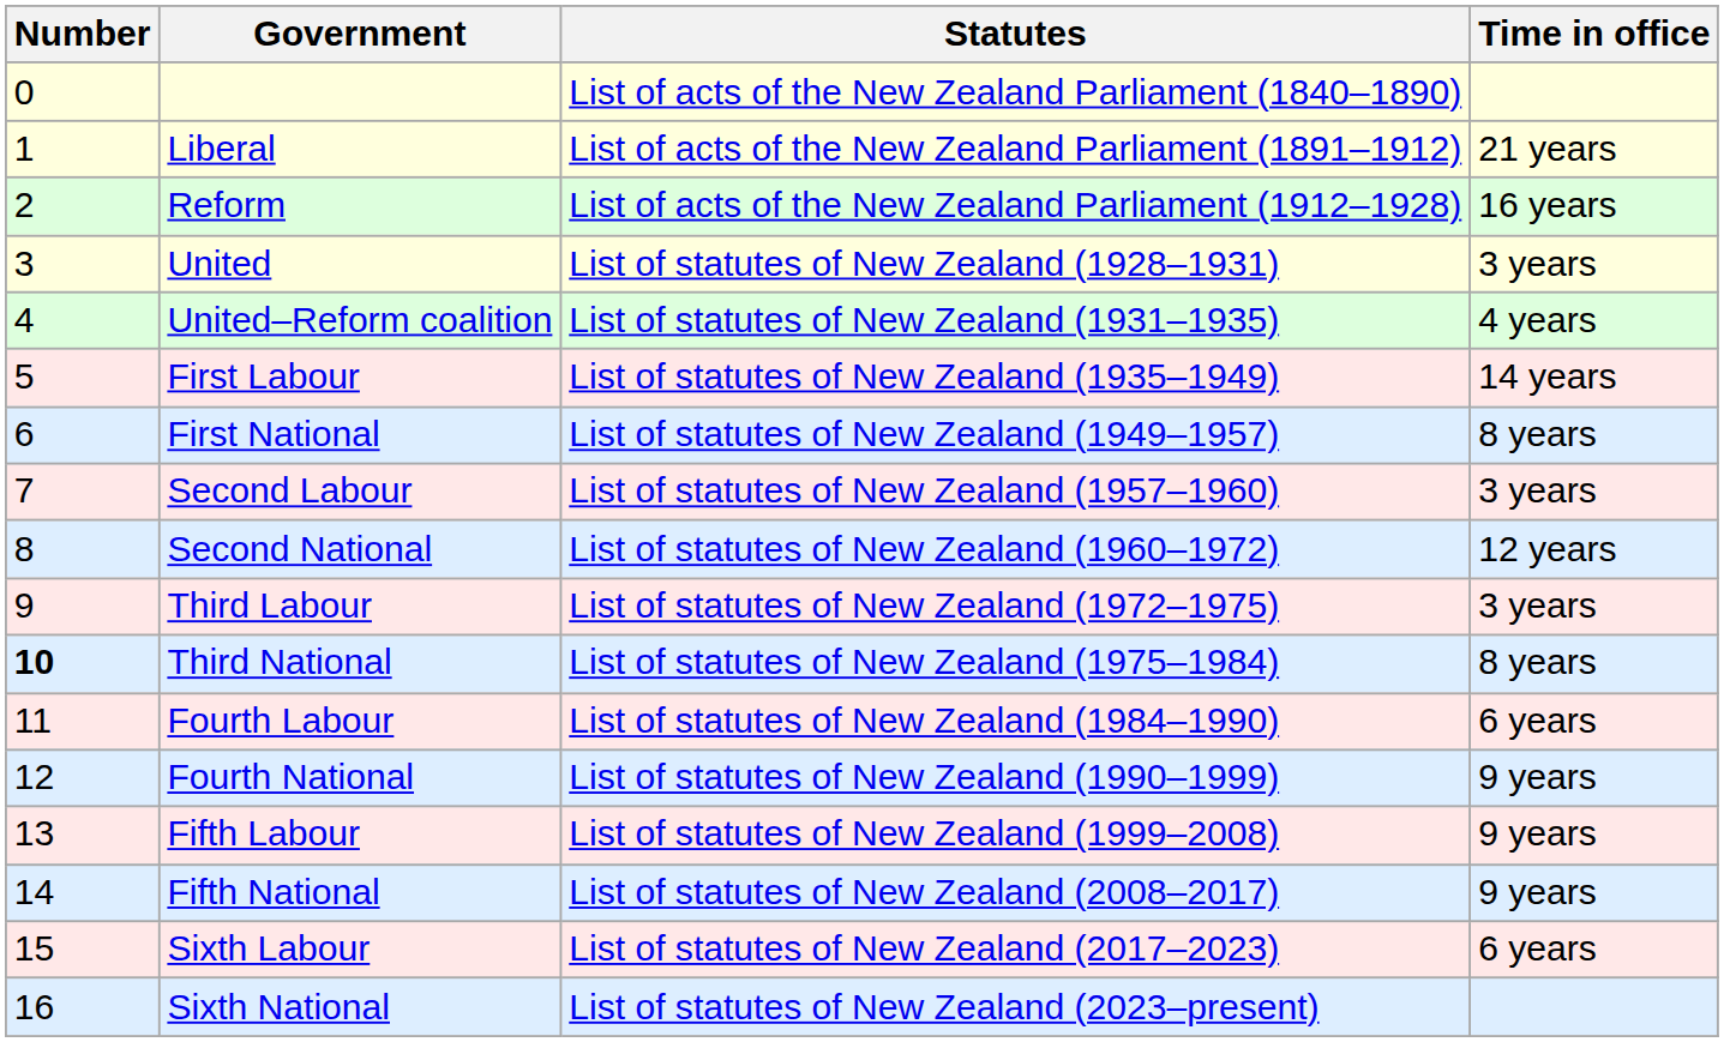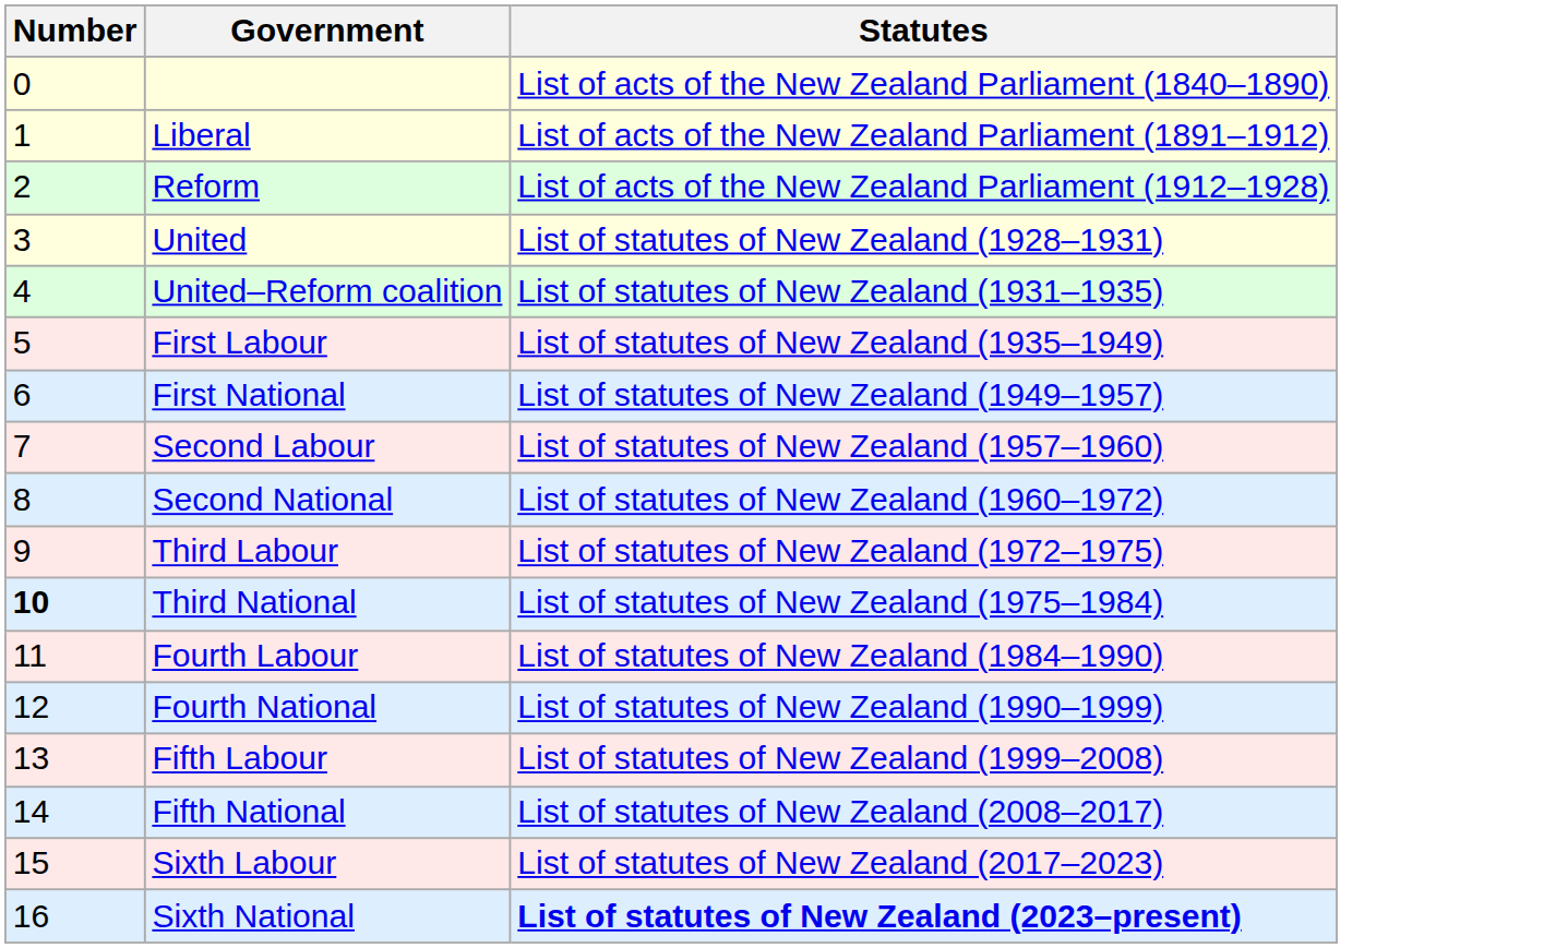 <table class="wikitable">
 <tr>
 <th>Number</th>
 <th>Government</th>
 <th>Statutes</th>
-<th>Time in office</th>
 </tr>
 <tr style="background:#ffffdd">
 <td>0</td>
 <td></td>
 <td><a href='#'>List of acts of the New Zealand Parliament (1840–1890)</a></td>
-<td></td>
 </tr>
 <tr style="background:#ffffdd">
 <td>1</td>
 <td><a href='#'>Liberal</a></td>
 <td><a href='#'>List of acts of the New Zealand Parliament (1891–1912)</a></td>
-<td>21 years</td>
 </tr>
 <tr style="background:#ddffdd">
 <td>2</td>
 <td><a href='#'>Reform</a></td>
 <td><a href='#'>List of acts of the New Zealand Parliament (1912–1928)</a></td>
-<td>16 years</td>
 </tr>
 <tr style="background:#ffffdd">
 <td>3</td>
 <td><a href='#'>United</a></td>
 <td><a href='#'>List of statutes of New Zealand (1928–1931)</a></td>
-<td>3 years</td>
 </tr>
 <tr style="background:#ddffdd">
 <td>4</td>
 <td><a href='#'>United–Reform coalition</a></td>
 <td><a href='#'>List of statutes of New Zealand (1931–1935)</a></td>
-<td>4 years</td>
 </tr>
 <tr style="background:#ffe8e8">
 <td>5</td>
 <td><a href='#'>First Labour</a></td>
 <td><a href='#'>List of statutes of New Zealand (1935–1949)</a></td>
-<td>14 years</td>
 </tr>
 <tr style="background:#ddeeff">
 <td>6</td>
 <td><a href='#'>First National</a></td>
 <td><a href='#'>List of statutes of New Zealand (1949–1957)</a></td>
-<td>8 years</td>
 </tr>
 <tr style="background:#ffe8e8">
 <td>7</td>
 <td><a href='#'>Second Labour</a></td>
 <td><a href='#'>List of statutes of New Zealand (1957–1960)</a></td>
-<td>3 years</td>
 </tr>
 <tr style="background:#ddeeff">
 <td>8</td>
 <td><a href='#'>Second National</a></td>
 <td><a href='#'>List of statutes of New Zealand (1960–1972)</a></td>
-<td>12 years</td>
 </tr>
 <tr style="background:#ffe8e8">
 <td>9</td>
 <td><a href='#'>Third Labour</a></td>
 <td><a href='#'>List of statutes of New Zealand (1972–1975)</a></td>
-<td>3 years</td>
 </tr>
 <tr style="background:#ddeeff">
 <td><strong>10</strong></td>
 <td><a href='#'>Third National</a></td>
 <td><a href='#'>List of statutes of New Zealand (1975–1984)</a></td>
-<td>8 years</td>
 </tr>
 <tr style="background:#ffe8e8">
 <td>11</td>
 <td><a href='#'>Fourth Labour</a></td>
 <td><a href='#'>List of statutes of New Zealand (1984–1990)</a></td>
-<td>6 years</td>
 </tr>
 <tr style="background:#ddeeff">
 <td>12</td>
 <td><a href='#'>Fourth National</a></td>
 <td><a href='#'>List of statutes of New Zealand (1990–1999)</a></td>
-<td>9 years</td>
 </tr>
 <tr style="background:#ffe8e8">
 <td>13</td>
 <td><a href='#'>Fifth Labour</a></td>
 <td><a href='#'>List of statutes of New Zealand (1999–2008)</a></td>
-<td>9 years</td>
 </tr>
 <tr style="background:#ddeeff">
 <td>14</td>
 <td><a href='#'>Fifth National</a></td>
 <td><a href='#'>List of statutes of New Zealand (2008–2017)</a></td>
-<td>9 years</td>
 </tr>
 <tr style="background:#ffe8e8">
 <td>15</td>
 <td><a href='#'>Sixth Labour</a></td>
 <td><a href='#'>List of statutes of New Zealand (2017–2023)</a></td>
-<td>6 years</td>
 </tr>
 <tr style="background:#ddeeff">
 <td>16</td>
 <td><a href='#'>Sixth National</a></td>
-<td><a href='#'>List of statutes of New Zealand (2023–present)</a></td>
-<td></td>
+<td><strong><a href='#'>List of statutes of New Zealand (2023–present)</a></strong></td>
 </tr>
 </table>
